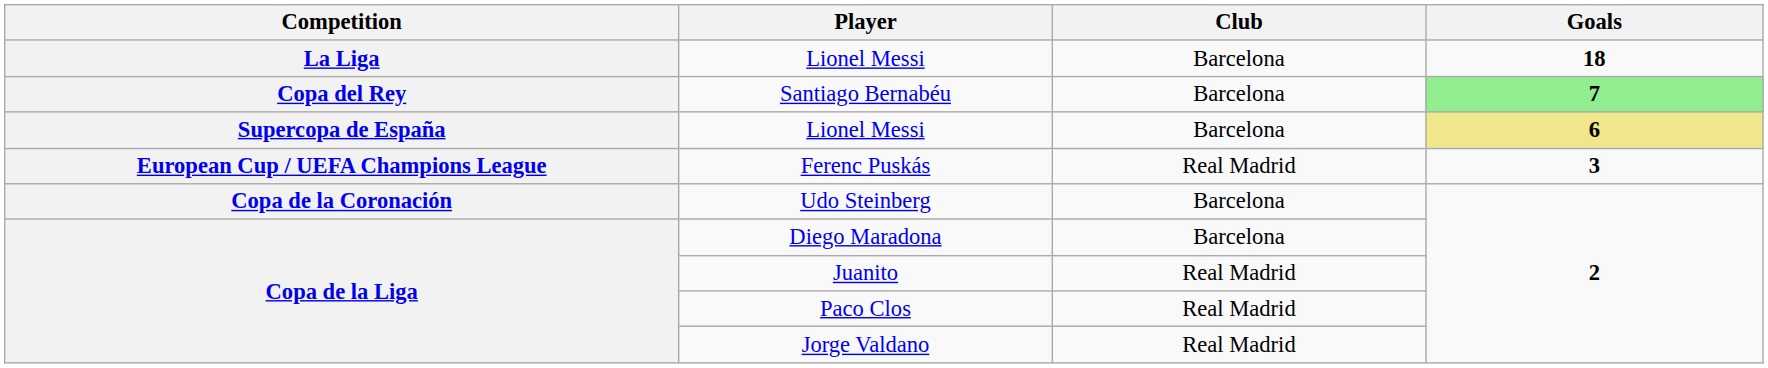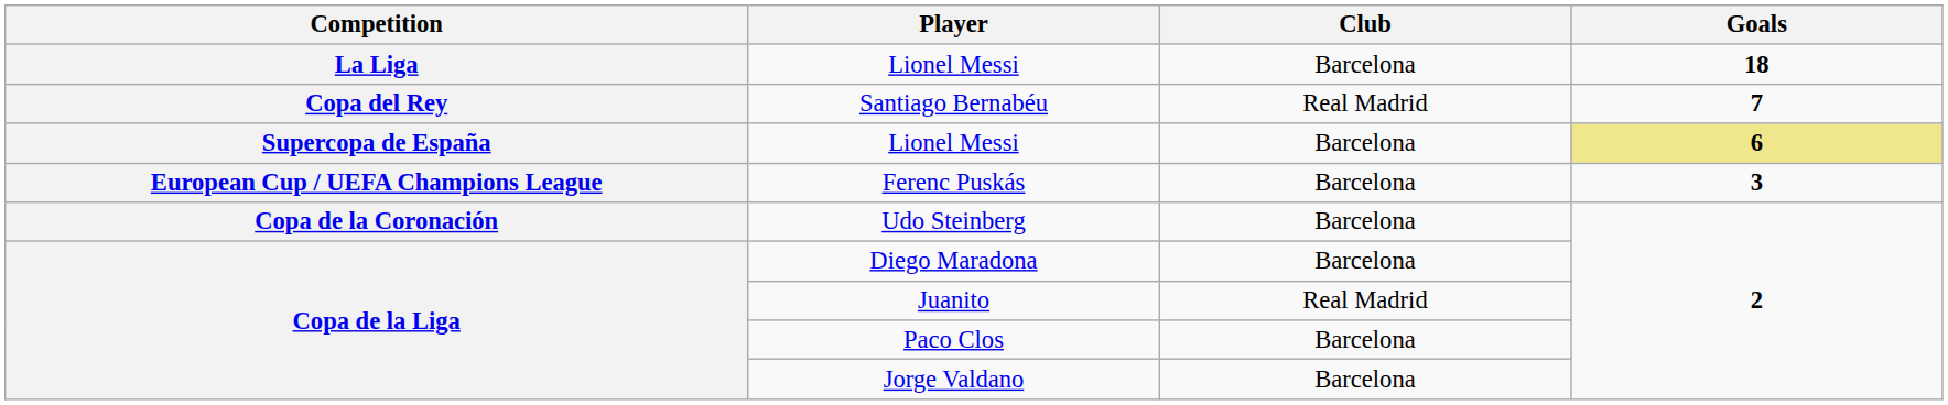 <table class="wikitable">
 <tr>
 <th style="width:2%;">Competition</th>
 <th style="width:1%;">Player</th>
 <th style="width:1%;">Club</th>
 <th style="width:1%;">Goals</th>
 </tr>
 <tr style="text-align:center;">
 <th><a href='#'>La Liga</a></th>
 <td> <a href='#'>Lionel Messi</a></td>
 <td>Barcelona</td>
 <td><strong>18</strong></td>
 </tr>
 <tr style="text-align:center;">
 <th><a href='#'>Copa del Rey</a></th>
 <td> <a href='#'>Santiago Bernabéu</a></td>
-<td>Barcelona</td>
-<td style="background: lightgreen;"><strong>7</strong></td>
+<td>Real Madrid</td>
+<td><strong>7</strong></td>
 </tr>
 <tr style="text-align:center;">
 <th><a href='#'>Supercopa de España</a></th>
 <td> <a href='#'>Lionel Messi</a></td>
 <td>Barcelona</td>
 <td style="background: khaki;"><strong>6</strong></td>
 </tr>
 <tr style="text-align:center;">
 <th><a href='#'>European Cup / UEFA Champions League</a></th>
 <td> <a href='#'>Ferenc Puskás</a></td>
-<td>Real Madrid</td>
+<td>Barcelona</td>
 <td><strong>3</strong></td>
 </tr>
 <tr style="text-align:center;">
 <th><a href='#'>Copa de la Coronación</a></th>
 <td> <a href='#'>Udo Steinberg</a></td>
 <td>Barcelona</td>
 <td rowspan="5"><strong>2</strong></td>
 </tr>
 <tr style="text-align:center;">
 <th rowspan="4"><a href='#'>Copa de la Liga</a></th>
 <td> <a href='#'>Diego Maradona</a></td>
 <td>Barcelona</td>
 </tr>
 <tr style="text-align:center;">
 <td> <a href='#'>Juanito</a></td>
 <td>Real Madrid</td>
 </tr>
 <tr style="text-align:center;">
 <td> <a href='#'>Paco Clos</a></td>
-<td>Real Madrid</td>
+<td>Barcelona</td>
 </tr>
 <tr style="text-align:center;">
 <td> <a href='#'>Jorge Valdano</a></td>
-<td>Real Madrid</td>
+<td>Barcelona</td>
 </tr>
 </table>
